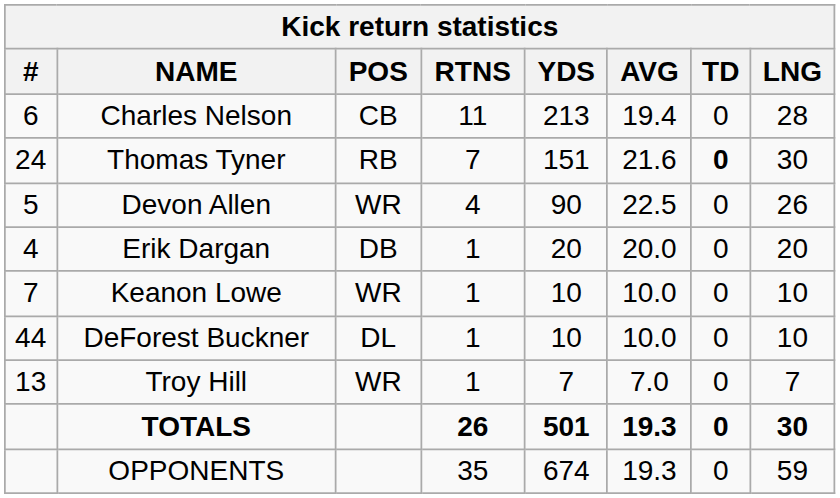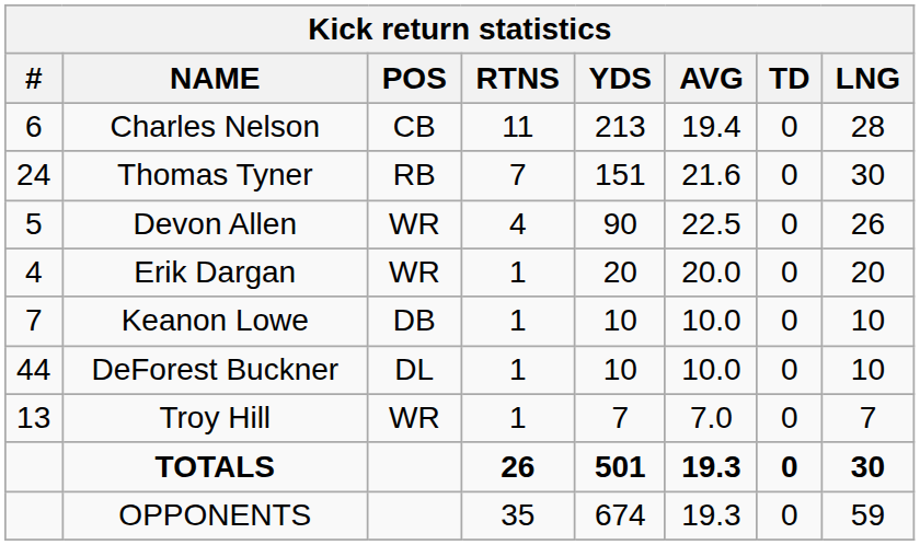 <table style="width:30%; text-align:center;" class="wikitable collapsible collapsed">
 <tr>
 <th colspan="8">Kick return statistics</th>
 </tr>
 <tr>
 <th>#</th>
 <th>NAME</th>
 <th>POS</th>
 <th>RTNS</th>
 <th>YDS</th>
 <th>AVG</th>
 <th>TD</th>
 <th>LNG</th>
 </tr>
 <tr>
 <td>6</td>
 <td>Charles Nelson</td>
 <td>CB</td>
 <td>11</td>
 <td>213</td>
 <td>19.4</td>
 <td>0</td>
 <td>28</td>
 </tr>
 <tr>
 <td>24</td>
 <td>Thomas Tyner</td>
 <td>RB</td>
 <td>7</td>
 <td>151</td>
 <td>21.6</td>
-<td><strong>0</strong></td>
+<td>0</td>
 <td>30</td>
 </tr>
 <tr>
 <td>5</td>
 <td>Devon Allen</td>
 <td>WR</td>
 <td>4</td>
 <td>90</td>
 <td>22.5</td>
 <td>0</td>
 <td>26</td>
 </tr>
 <tr>
 <td>4</td>
 <td>Erik Dargan</td>
-<td>DB</td>
+<td>WR</td>
 <td>1</td>
 <td>20</td>
 <td>20.0</td>
 <td>0</td>
 <td>20</td>
 </tr>
 <tr>
 <td>7</td>
 <td>Keanon Lowe</td>
-<td>WR</td>
+<td>DB</td>
 <td>1</td>
 <td>10</td>
 <td>10.0</td>
 <td>0</td>
 <td>10</td>
 </tr>
 <tr>
 <td>44</td>
 <td>DeForest Buckner</td>
 <td>DL</td>
 <td>1</td>
 <td>10</td>
 <td>10.0</td>
 <td>0</td>
 <td>10</td>
 </tr>
 <tr>
 <td>13</td>
 <td>Troy Hill</td>
 <td>WR</td>
 <td>1</td>
 <td>7</td>
 <td>7.0</td>
 <td>0</td>
 <td>7</td>
 </tr>
 <tr>
 <td></td>
 <td><strong>TOTALS</strong></td>
 <td></td>
 <td><strong>26</strong></td>
 <td><strong>501</strong></td>
 <td><strong>19.3</strong></td>
 <td><strong>0</strong></td>
 <td><strong>30</strong></td>
 </tr>
 <tr>
 <td></td>
 <td>OPPONENTS</td>
 <td></td>
 <td>35</td>
 <td>674</td>
 <td>19.3</td>
 <td>0</td>
 <td>59</td>
 </tr>
 </table>
